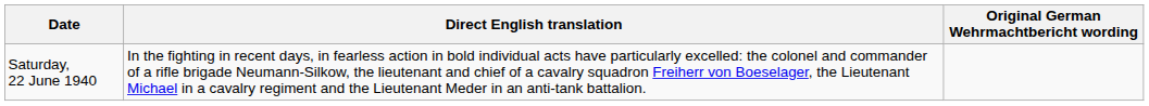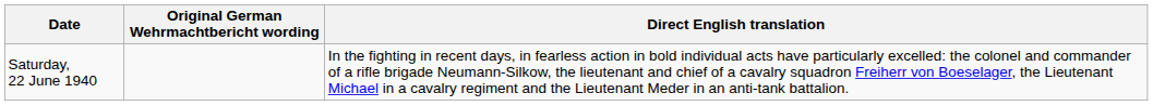 <table class="wikitable">
 <tr>
 <th>Date</th>
+<th>Original German Wehrmachtbericht wording</th>
 <th>Direct English translation</th>
-<th>Original German Wehrmachtbericht wording</th>
 </tr>
 <tr>
 <td>Saturday, 22 June 1940</td>
+<td></td>
 <td>In the fighting in recent days, in fearless action in bold individual acts have particularly excelled: the colonel and commander of a rifle brigade Neumann-Silkow, the lieutenant and chief of a cavalry squadron <a href='#'>Freiherr von Boeselager</a>, the Lieutenant <a href='#'>Michael</a> in a cavalry regiment and the Lieutenant Meder in an anti-tank battalion.</td>
-<td></td>
 </tr>
 </table>
